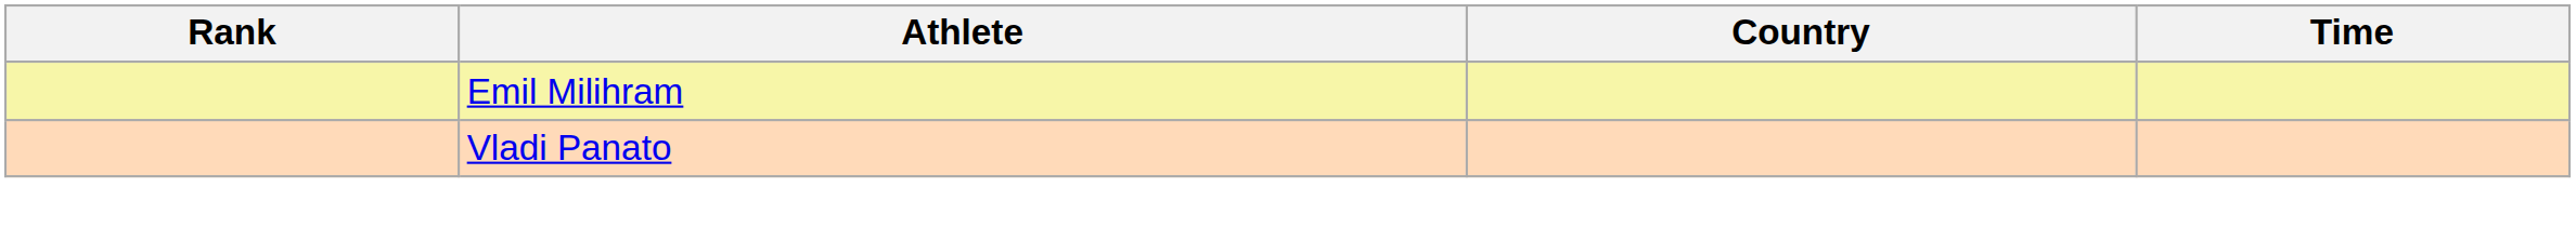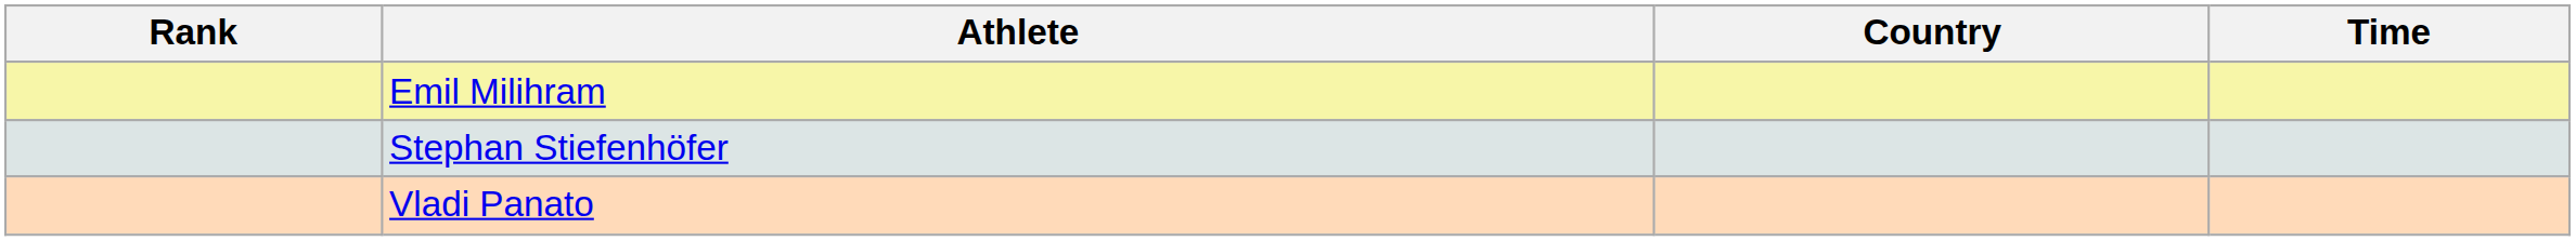 <table class="wikitable" width=90% style="font-size:100%; text-align:left;">
 <tr bgcolor="#EFEFEF">
 <th>Rank</th>
 <th>Athlete</th>
 <th>Country</th>
 <th>Time</th>
 </tr>
 <tr bgcolor="#F7F6A8">
 <td align=center></td>
 <td><a href='#'>Emil Milihram</a></td>
 <td></td>
 <td align="right"></td>
 </tr>
+<tr bgcolor="#DCE5E5">
+<td align=center></td>
+<td><a href='#'>Stephan Stiefenhöfer</a></td>
+<td></td>
+<td align="right"></td>
+</tr>
 <tr bgcolor="#FFDAB9">
 <td align=center></td>
 <td><a href='#'>Vladi Panato</a></td>
 <td></td>
 <td align="right"></td>
 </tr>
 </table>
